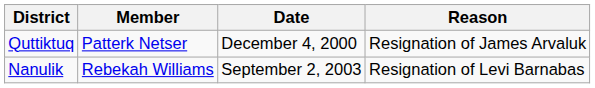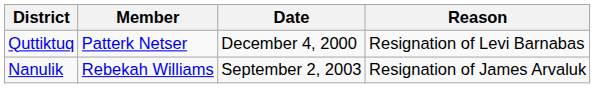 <table class="wikitable">
 <tr>
 <th>District</th>
 <th>Member</th>
 <th>Date</th>
 <th>Reason</th>
 </tr>
 <tr>
 <td><a href='#'>Quttiktuq</a></td>
 <td><a href='#'>Patterk Netser</a></td>
 <td>December 4, 2000</td>
-<td>Resignation of James Arvaluk</td>
+<td>Resignation of Levi Barnabas</td>
 </tr>
 <tr>
 <td><a href='#'>Nanulik</a></td>
 <td><a href='#'>Rebekah Williams</a></td>
 <td>September 2, 2003</td>
-<td>Resignation of Levi Barnabas</td>
+<td>Resignation of James Arvaluk</td>
 </tr>
 </table>
